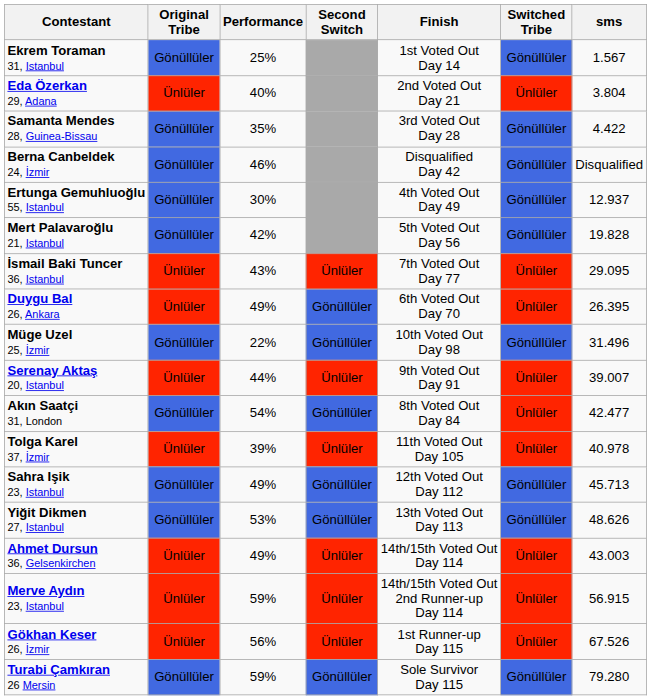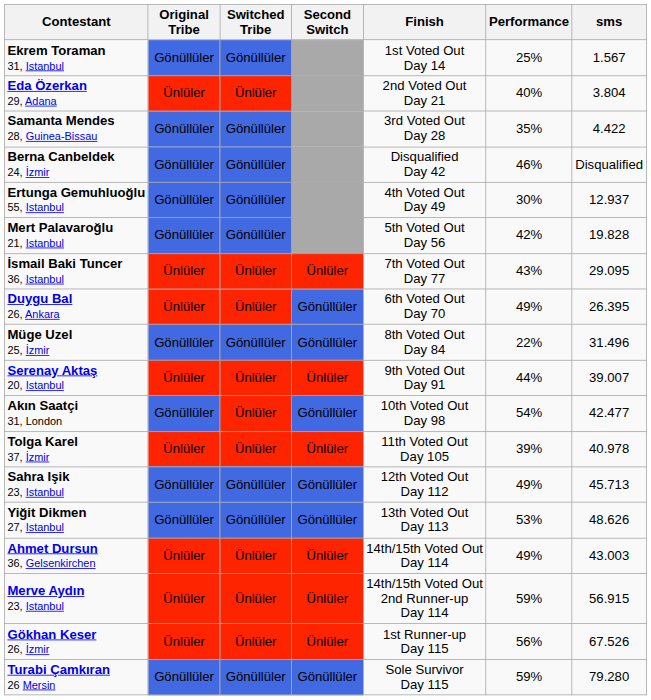 <table class="wikitable sortable mw-collapsible mw-collapsed" style="text-align:center">
 <tr>
 <th>Contestant</th>
 <th width=80>Original Tribe</th>
-<th>Performance</th>
+<th width=80>Switched Tribe</th>
 <th width=80>Second Switch</th>
 <th>Finish</th>
-<th width=80>Switched Tribe</th>
+<th>Performance</th>
 <th>sms</th>
 </tr>
 <tr>
 <td align="left"><strong>Ekrem Toraman</strong><br><small>31, <a href='#'>Istanbul</a></small></td>
 <td bgcolor="#4169E1" align=center><span>Gönüllüler</span></td>
-<td>25%</td>
+<td bgcolor="#4169E1" align=center><span>Gönüllüler</span></td>
 <td bgcolor="darkgray"></td>
 <td>1st Voted Out <br> Day 14</td>
-<td bgcolor="#4169E1" align=center><span>Gönüllüler</span></td>
+<td>25%</td>
 <td>1.567</td>
 </tr>
 <tr>
 <td align="left"><strong><a href='#'>Eda Özerkan</a></strong><br><small>29, <a href='#'>Adana</a></small></td>
 <td bgcolor="#FF2400" align=center><span>Ünlüler</span></td>
-<td>40%</td>
+<td bgcolor="#FF2400" align=center><span>Ünlüler</span></td>
 <td bgcolor="darkgray"></td>
 <td>2nd Voted Out <br> Day 21</td>
-<td bgcolor="#FF2400" align=center><span>Ünlüler</span></td>
+<td>40%</td>
 <td>3.804</td>
 </tr>
 <tr>
 <td align="left"><strong>Samanta Mendes</strong><br><small>28, <a href='#'>Guinea-Bissau</a></small></td>
 <td bgcolor="#4169E1" align=center><span>Gönüllüler</span></td>
-<td>35%</td>
+<td bgcolor="#4169E1" align=center><span>Gönüllüler</span></td>
 <td bgcolor="darkgray"></td>
 <td>3rd Voted Out <br> Day 28</td>
-<td bgcolor="#4169E1" align=center><span>Gönüllüler</span></td>
+<td>35%</td>
 <td>4.422</td>
 </tr>
 <tr>
 <td align="left"><strong>Berna Canbeldek</strong><br><small>24, <a href='#'>İzmir</a></small></td>
 <td bgcolor="#4169E1" align=center><span>Gönüllüler</span></td>
-<td>46%</td>
+<td bgcolor="#4169E1" align=center><span>Gönüllüler</span></td>
 <td bgcolor="darkgray"></td>
 <td>Disqualified<br> Day 42</td>
-<td bgcolor="#4169E1" align=center><span>Gönüllüler</span></td>
+<td>46%</td>
 <td>Disqualified</td>
 </tr>
 <tr>
 <td align="left"><strong>Ertunga Gemuhluoğlu</strong><br><small>55, <a href='#'>Istanbul</a></small></td>
 <td bgcolor="#4169E1" align=center><span>Gönüllüler</span></td>
-<td>30%</td>
+<td bgcolor="#4169E1" align=center><span>Gönüllüler</span></td>
 <td bgcolor="darkgray"></td>
 <td>4th Voted Out <br> Day 49</td>
-<td bgcolor="#4169E1" align=center><span>Gönüllüler</span></td>
+<td>30%</td>
 <td>12.937</td>
 </tr>
 <tr>
 <td align="left"><strong>Mert Palavaroğlu</strong><br><small>21, <a href='#'>Istanbul</a></small></td>
 <td bgcolor="#4169E1" align=center><span>Gönüllüler</span></td>
-<td>42%</td>
+<td bgcolor="#4169E1" align=center><span>Gönüllüler</span></td>
 <td bgcolor="darkgray"></td>
 <td>5th Voted Out <br> Day 56</td>
-<td bgcolor="#4169E1" align=center><span>Gönüllüler</span></td>
+<td>42%</td>
 <td>19.828</td>
 </tr>
 <tr>
 <td align="left"><strong>İsmail Baki Tuncer</strong><br><small>36, <a href='#'>Istanbul</a></small></td>
 <td bgcolor="#FF2400" align=center><span>Ünlüler</span></td>
-<td>43%</td>
+<td bgcolor="#FF2400" align=center><span>Ünlüler</span></td>
 <td bgcolor="#FF2400" align=center><span>Ünlüler</span></td>
 <td>7th Voted Out <br> Day 77</td>
-<td bgcolor="#FF2400" align=center><span>Ünlüler</span></td>
+<td>43%</td>
 <td>29.095</td>
 </tr>
 <tr>
 <td align="left"><strong><a href='#'>Duygu Bal</a></strong><br><small>26, <a href='#'>Ankara</a></small></td>
 <td bgcolor="#FF2400" align=center><span>Ünlüler</span></td>
-<td>49%</td>
+<td bgcolor="#FF2400" align=center><span>Ünlüler</span></td>
 <td bgcolor="#4169E1" align=center><span>Gönüllüler</span></td>
 <td>6th Voted Out <br> Day 70</td>
-<td bgcolor="#FF2400" align=center><span>Ünlüler</span></td>
+<td>49%</td>
 <td>26.395</td>
 </tr>
 <tr>
 <td align="left"><strong>Müge Uzel</strong><br><small>25, <a href='#'>İzmir</a></small></td>
 <td bgcolor="#4169E1" align=center><span>Gönüllüler</span></td>
+<td bgcolor="#4169E1" align=center><span>Gönüllüler</span></td>
+<td bgcolor="#4169E1" align=center><span>Gönüllüler</span></td>
+<td>8th Voted Out <br> Day 84</td>
 <td>22%</td>
-<td bgcolor="#4169E1" align=center><span>Gönüllüler</span></td>
-<td>10th Voted Out <br> Day 98</td>
-<td bgcolor="#4169E1" align=center><span>Gönüllüler</span></td>
 <td>31.496</td>
 </tr>
 <tr>
 <td align="left"><strong><a href='#'>Serenay Aktaş</a></strong><br><small>20, <a href='#'>Istanbul</a></small></td>
 <td bgcolor="#FF2400" align=center><span>Ünlüler</span></td>
-<td>44%</td>
+<td bgcolor="#FF2400" align=center><span>Ünlüler</span></td>
 <td bgcolor="#FF2400" align=center><span>Ünlüler</span></td>
 <td>9th Voted Out <br> Day 91</td>
-<td bgcolor="#FF2400" align=center><span>Ünlüler</span></td>
+<td>44%</td>
 <td>39.007</td>
 </tr>
 <tr>
 <td align="left"><strong>Akın Saatçi</strong><br><small>31, London</small></td>
 <td bgcolor="#4169E1" align=center><span>Gönüllüler</span></td>
+<td bgcolor="#FF2400" align=center><span>Ünlüler</span></td>
+<td bgcolor="#4169E1" align=center><span>Gönüllüler</span></td>
+<td>10th Voted Out <br> Day 98</td>
 <td>54%</td>
-<td bgcolor="#4169E1" align=center><span>Gönüllüler</span></td>
-<td>8th Voted Out <br> Day 84</td>
-<td bgcolor="#FF2400" align=center><span>Ünlüler</span></td>
 <td>42.477</td>
 </tr>
 <tr>
 <td align="left"><strong>Tolga Karel</strong><br><small>37, <a href='#'>İzmir</a></small></td>
 <td bgcolor="#FF2400" align=center><span>Ünlüler</span></td>
-<td>39%</td>
+<td bgcolor="#FF2400" align=center><span>Ünlüler</span></td>
 <td bgcolor="#FF2400" align=center><span>Ünlüler</span></td>
 <td>11th Voted Out <br> Day 105</td>
-<td bgcolor="#FF2400" align=center><span>Ünlüler</span></td>
+<td>39%</td>
 <td>40.978</td>
 </tr>
 <tr>
 <td align="left"><strong>Sahra Işik</strong><br><small>23, <a href='#'>Istanbul</a></small></td>
 <td bgcolor="#4169E1" align=center><span>Gönüllüler</span></td>
-<td>49%</td>
+<td bgcolor="#4169E1" align=center><span>Gönüllüler</span></td>
 <td bgcolor="#4169E1" align=center><span>Gönüllüler</span></td>
 <td>12th Voted Out <br> Day 112</td>
-<td bgcolor="#4169E1" align=center><span>Gönüllüler</span></td>
+<td>49%</td>
 <td>45.713</td>
 </tr>
 <tr>
 <td align="left"><strong>Yiğit Dikmen</strong><br><small>27, <a href='#'>Istanbul</a></small></td>
 <td bgcolor="#4169E1" align=center><span>Gönüllüler</span></td>
-<td>53%</td>
+<td bgcolor="#4169E1" align=center><span>Gönüllüler</span></td>
 <td bgcolor="#4169E1" align=center><span>Gönüllüler</span></td>
 <td>13th Voted Out <br> Day 113</td>
-<td bgcolor="#4169E1" align=center><span>Gönüllüler</span></td>
+<td>53%</td>
 <td>48.626</td>
 </tr>
 <tr>
 <td align="left"><strong><a href='#'>Ahmet Dursun</a></strong><br><small>36, <a href='#'>Gelsenkirchen</a></small></td>
 <td bgcolor="#FF2400" align=center><span>Ünlüler</span></td>
-<td>49%</td>
+<td bgcolor="#FF2400" align=center><span>Ünlüler</span></td>
 <td bgcolor="#FF2400" align=center><span>Ünlüler</span></td>
 <td>14th/15th Voted Out <br> Day 114</td>
-<td bgcolor="#FF2400" align=center><span>Ünlüler</span></td>
+<td>49%</td>
 <td>43.003</td>
 </tr>
 <tr>
 <td align="left"><strong><a href='#'>Merve Aydın</a></strong><br><small>23, <a href='#'>Istanbul</a></small></td>
 <td bgcolor="#FF2400" align=center><span>Ünlüler</span></td>
-<td>59%</td>
+<td bgcolor="#FF2400" align=center><span>Ünlüler</span></td>
 <td bgcolor="#FF2400" align=center><span>Ünlüler</span></td>
 <td>14th/15th Voted Out <br> 2nd Runner-up<br> Day 114</td>
-<td bgcolor="#FF2400" align=center><span>Ünlüler</span></td>
+<td>59%</td>
 <td>56.915</td>
 </tr>
 <tr>
 <td align="left"><strong><a href='#'>Gökhan Keser</a></strong><br><small>26, <a href='#'>İzmir</a></small></td>
 <td bgcolor="#FF2400" align=center><span>Ünlüler</span></td>
-<td>56%</td>
+<td bgcolor="#FF2400" align=center><span>Ünlüler</span></td>
 <td bgcolor="#FF2400" align=center><span>Ünlüler</span></td>
 <td>1st Runner-up <br> Day 115</td>
-<td bgcolor="#FF2400" align=center><span>Ünlüler</span></td>
+<td>56%</td>
 <td>67.526</td>
 </tr>
 <tr>
 <td align="left"><strong><a href='#'>Turabi Çamkıran</a></strong><br><small>26 <a href='#'>Mersin</a></small></td>
 <td bgcolor="#4169E1" align=center><span>Gönüllüler</span></td>
-<td>59%</td>
+<td bgcolor="#4169E1" align=center><span>Gönüllüler</span></td>
 <td bgcolor="#4169E1" align=center><span>Gönüllüler</span></td>
 <td>Sole Survivor <br> Day 115</td>
-<td bgcolor="#4169E1" align=center><span>Gönüllüler</span></td>
+<td>59%</td>
 <td>79.280</td>
 </tr>
 </table>
